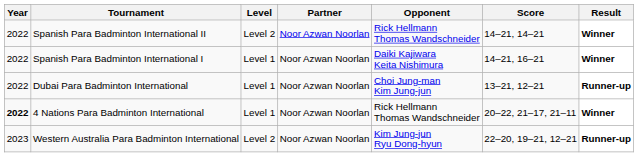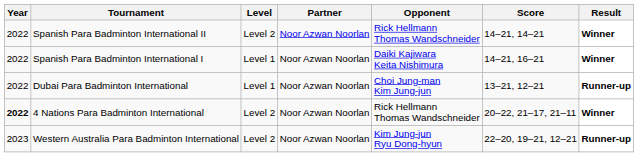 <table class="sortable wikitable" style="font-size: 90%;">
 <tr>
 <th>Year</th>
 <th>Tournament</th>
 <th>Level</th>
 <th>Partner</th>
 <th>Opponent</th>
 <th>Score</th>
 <th>Result</th>
 </tr>
 <tr>
 <td align="center">2022</td>
 <td align="left">Spanish Para Badminton International II</td>
 <td align="left">Level 2</td>
 <td> <a href='#'>Noor Azwan Noorlan</a></td>
 <td align="left"> <a href='#'>Rick Hellmann</a><br> <a href='#'>Thomas Wandschneider</a></td>
 <td align="left">14–21, 14–21</td>
 <td style="text-align:left; background:white"> <strong>Winner</strong></td>
 </tr>
 <tr>
 <td align="center">2022</td>
 <td align="left">Spanish Para Badminton International I</td>
 <td align="left">Level 1</td>
 <td> Noor Azwan Noorlan</td>
 <td align="left"> <a href='#'>Daiki Kajiwara</a><br> <a href='#'>Keita Nishimura</a></td>
 <td align="left">14–21, 16–21</td>
 <td style="text-align:left; background:white"> <strong>Winner</strong></td>
 </tr>
 <tr>
 <td align="center">2022</td>
 <td align="left">Dubai Para Badminton International</td>
 <td align="left">Level 1</td>
 <td align="left"> Noor Azwan Noorlan</td>
 <td align="left"> <a href='#'>Choi Jung-man</a><br> <a href='#'>Kim Jung-jun</a></td>
 <td align="left">13–21, 12–21</td>
 <td style="text-align:left; background:white"> <strong>Runner-up</strong></td>
 </tr>
 <tr>
 <td align="center"><strong>2022</strong></td>
 <td align="left">4 Nations Para Badminton International</td>
-<td align="left">Level 1</td>
+<td align="left">Level 2</td>
 <td align="left"> Noor Azwan Noorlan</td>
 <td align="left"> Rick Hellmann<br> Thomas Wandschneider</td>
 <td align="left">20–22, 21–17, 21–11</td>
 <td style="text-align:left; background:white"> <strong>Winner</strong></td>
 </tr>
 <tr>
 <td align="center">2023</td>
 <td align="left">Western Australia Para Badminton International</td>
 <td align="left">Level 2</td>
 <td> Noor Azwan Noorlan</td>
 <td align="left"> <a href='#'>Kim Jung-jun</a><br> <a href='#'>Ryu Dong-hyun</a></td>
 <td align="left">22–20, 19–21, 12–21</td>
 <td style="text-align:left; background:white"> <strong>Runner-up</strong></td>
 </tr>
 </table>
